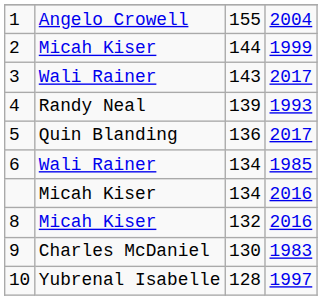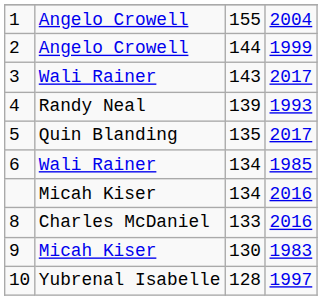 <table class="wikitable">
 <tr>
 </tr>
 <tr>
 <td>1</td>
 <td><a href='#'>Angelo Crowell</a></td>
 <td>155</td>
 <td><a href='#'>2004</a></td>
 </tr>
 <tr>
 <td>2</td>
-<td><a href='#'>Micah Kiser</a></td>
+<td><a href='#'>Angelo Crowell</a></td>
 <td>144</td>
 <td><a href='#'>1999</a></td>
 </tr>
 <tr>
 <td>3</td>
 <td><a href='#'>Wali Rainer</a></td>
 <td>143</td>
 <td><a href='#'>2017</a></td>
 </tr>
 <tr>
 <td>4</td>
 <td>Randy Neal</td>
 <td>139</td>
 <td><a href='#'>1993</a></td>
 </tr>
 <tr>
 <td>5</td>
 <td>Quin Blanding</td>
-<td>136</td>
+<td>135</td>
 <td><a href='#'>2017</a></td>
 </tr>
 <tr>
 <td>6</td>
 <td><a href='#'>Wali Rainer</a></td>
 <td>134</td>
 <td><a href='#'>1985</a></td>
 </tr>
 <tr>
 <td></td>
 <td>Micah Kiser</td>
 <td>134</td>
 <td><a href='#'>2016</a></td>
 </tr>
 <tr>
 <td>8</td>
-<td><a href='#'>Micah Kiser</a></td>
-<td>132</td>
+<td>Charles McDaniel</td>
+<td>133</td>
 <td><a href='#'>2016</a></td>
 </tr>
 <tr>
 <td>9</td>
-<td>Charles McDaniel</td>
+<td><a href='#'>Micah Kiser</a></td>
 <td>130</td>
 <td><a href='#'>1983</a></td>
 </tr>
 <tr>
 <td>10</td>
 <td>Yubrenal Isabelle</td>
 <td>128</td>
 <td><a href='#'>1997</a></td>
 </tr>
 </table>
